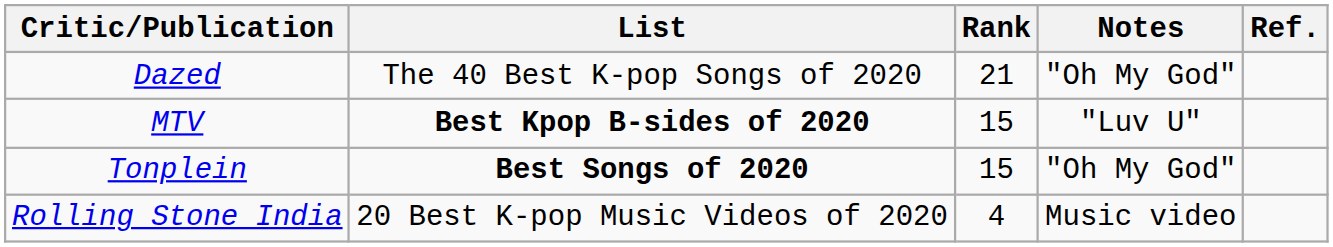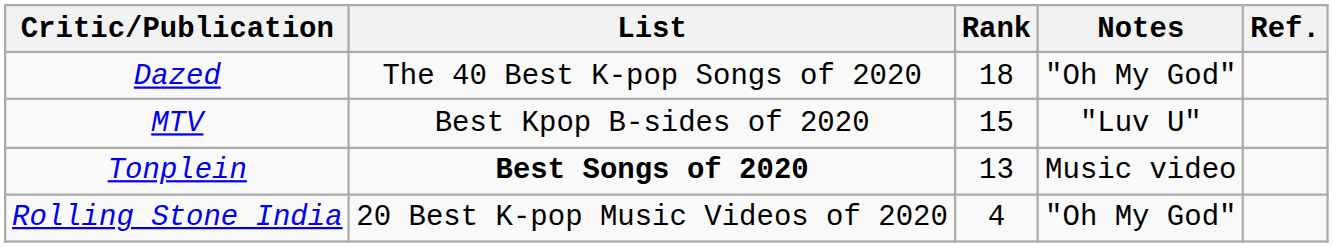 <table class="sortable wikitable">
 <tr>
 <th>Critic/Publication</th>
 <th>List</th>
 <th>Rank</th>
 <th>Notes</th>
 <th class="unsortable">Ref.</th>
 </tr>
 <tr>
 <td align="center"><em><a href='#'>Dazed</a></em></td>
 <td align="center">The 40 Best K-pop Songs of 2020</td>
-<td align="center">21</td>
+<td align="center">18</td>
 <td align="center">"Oh My God"</td>
 <td></td>
 </tr>
 <tr>
 <td align="center"><em><a href='#'>MTV</a></em></td>
-<td align="center"><strong>Best Kpop B-sides of 2020</strong></td>
+<td align="center">Best Kpop B-sides of 2020</td>
 <td align="center">15</td>
 <td align="center">"Luv U"</td>
 <td></td>
 </tr>
 <tr>
 <td align="center"><em><a href='#'>Tonplein</a></em></td>
 <td align="center"><strong>Best Songs of 2020</strong></td>
-<td align="center">15</td>
-<td align="center">"Oh My God"</td>
+<td align="center">13</td>
+<td align="center">Music video</td>
 <td></td>
 </tr>
 <tr>
 <td align="center"><em><a href='#'>Rolling Stone India</a></em></td>
 <td align="center">20 Best K-pop Music Videos of 2020</td>
 <td align="center">4</td>
-<td align="center">Music video</td>
+<td align="center">"Oh My God"</td>
 <td></td>
 </tr>
 </table>
